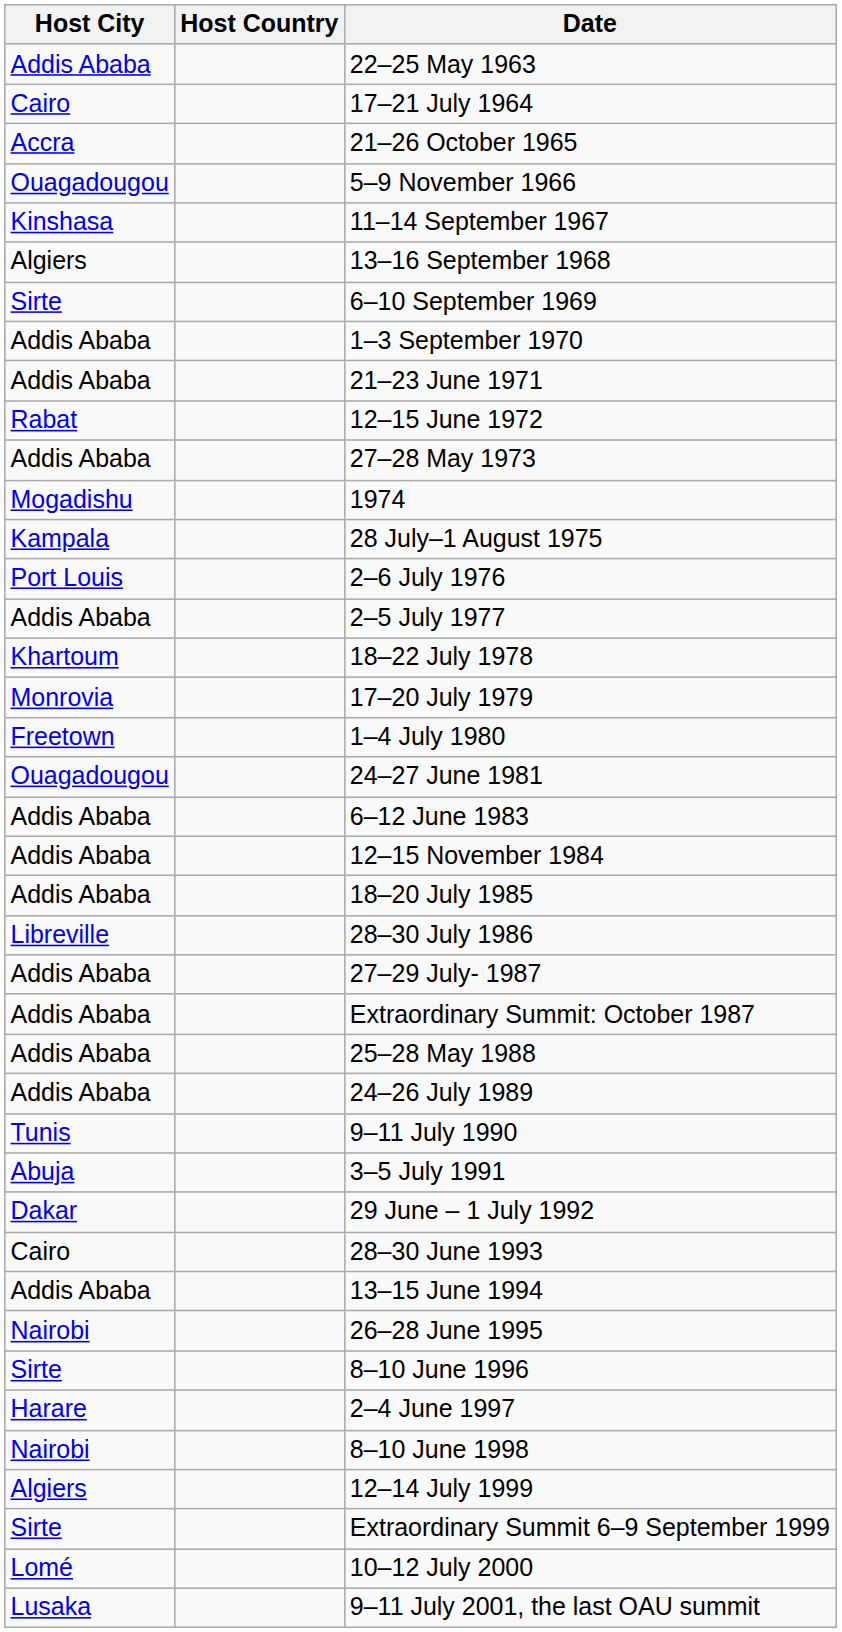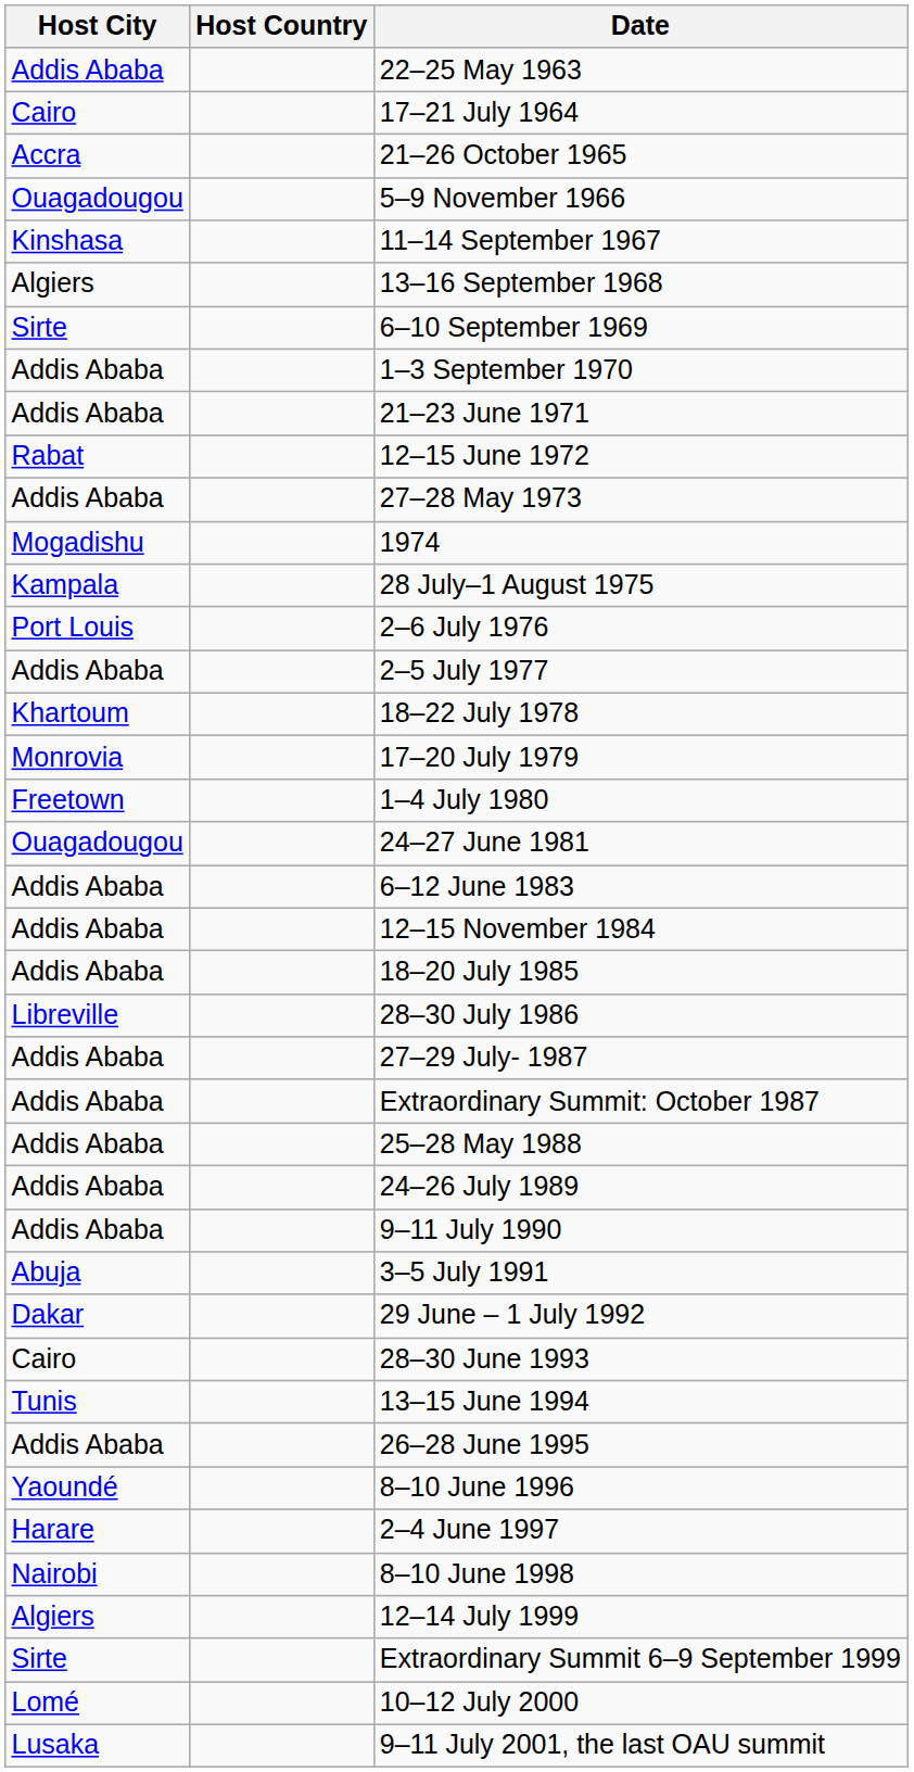 <table class="sortable wikitable">
 <tr>
 <th>Host City</th>
 <th>Host Country</th>
 <th>Date</th>
 </tr>
 <tr>
 <td><a href='#'>Addis Ababa</a></td>
 <td></td>
 <td>22–25 May 1963</td>
 </tr>
 <tr>
 <td><a href='#'>Cairo</a></td>
 <td></td>
 <td>17–21 July 1964</td>
 </tr>
 <tr>
 <td><a href='#'>Accra</a></td>
 <td></td>
 <td>21–26 October 1965</td>
 </tr>
 <tr>
 <td><a href='#'>Ouagadougou</a></td>
 <td></td>
 <td>5–9 November 1966</td>
 </tr>
 <tr>
 <td><a href='#'>Kinshasa</a></td>
 <td></td>
 <td>11–14 September 1967</td>
 </tr>
 <tr>
 <td>Algiers</td>
 <td></td>
 <td>13–16 September 1968</td>
 </tr>
 <tr>
 <td><a href='#'>Sirte</a></td>
 <td></td>
 <td>6–10 September 1969</td>
 </tr>
 <tr>
 <td>Addis Ababa</td>
 <td></td>
 <td>1–3 September 1970</td>
 </tr>
 <tr>
 <td>Addis Ababa</td>
 <td></td>
 <td>21–23 June 1971</td>
 </tr>
 <tr>
 <td><a href='#'>Rabat</a></td>
 <td></td>
 <td>12–15 June 1972</td>
 </tr>
 <tr>
 <td>Addis Ababa</td>
 <td></td>
 <td>27–28 May 1973</td>
 </tr>
 <tr>
 <td><a href='#'>Mogadishu</a></td>
 <td></td>
 <td>1974</td>
 </tr>
 <tr>
 <td><a href='#'>Kampala</a></td>
 <td></td>
 <td>28 July–1 August 1975</td>
 </tr>
 <tr>
 <td><a href='#'>Port Louis</a></td>
 <td></td>
 <td>2–6 July 1976</td>
 </tr>
 <tr>
 <td>Addis Ababa</td>
 <td></td>
 <td>2–5 July 1977</td>
 </tr>
 <tr>
 <td><a href='#'>Khartoum</a></td>
 <td></td>
 <td>18–22 July 1978</td>
 </tr>
 <tr>
 <td><a href='#'>Monrovia</a></td>
 <td></td>
 <td>17–20 July 1979</td>
 </tr>
 <tr>
 <td><a href='#'>Freetown</a></td>
 <td></td>
 <td>1–4 July 1980</td>
 </tr>
 <tr>
 <td><a href='#'>Ouagadougou</a></td>
 <td></td>
 <td>24–27 June 1981</td>
 </tr>
 <tr>
 <td>Addis Ababa</td>
 <td></td>
 <td>6–12 June 1983</td>
 </tr>
 <tr>
 <td>Addis Ababa</td>
 <td></td>
 <td>12–15 November 1984</td>
 </tr>
 <tr>
 <td>Addis Ababa</td>
 <td></td>
 <td>18–20 July 1985</td>
 </tr>
 <tr>
 <td><a href='#'>Libreville</a></td>
 <td></td>
 <td>28–30 July 1986</td>
 </tr>
 <tr>
 <td>Addis Ababa</td>
 <td></td>
 <td>27–29 July- 1987</td>
 </tr>
 <tr>
 <td>Addis Ababa</td>
 <td></td>
 <td>Extraordinary Summit: October 1987</td>
 </tr>
 <tr>
 <td>Addis Ababa</td>
 <td></td>
 <td>25–28 May 1988</td>
 </tr>
 <tr>
 <td>Addis Ababa</td>
 <td></td>
 <td>24–26 July 1989</td>
 </tr>
 <tr>
-<td><a href='#'>Tunis</a></td>
+<td>Addis Ababa</td>
 <td></td>
 <td>9–11 July 1990</td>
 </tr>
 <tr>
 <td><a href='#'>Abuja</a></td>
 <td></td>
 <td>3–5 July 1991</td>
 </tr>
 <tr>
 <td><a href='#'>Dakar</a></td>
 <td></td>
 <td>29 June – 1 July 1992</td>
 </tr>
 <tr>
 <td>Cairo</td>
 <td></td>
 <td>28–30 June 1993</td>
 </tr>
 <tr>
-<td>Addis Ababa</td>
+<td><a href='#'>Tunis</a></td>
 <td></td>
 <td>13–15 June 1994</td>
 </tr>
 <tr>
-<td><a href='#'>Nairobi</a></td>
+<td>Addis Ababa</td>
 <td></td>
 <td>26–28 June 1995</td>
 </tr>
 <tr>
-<td><a href='#'>Sirte</a></td>
+<td><a href='#'>Yaoundé</a></td>
 <td></td>
 <td>8–10 June 1996</td>
 </tr>
 <tr>
 <td><a href='#'>Harare</a></td>
 <td></td>
 <td>2–4 June 1997</td>
 </tr>
 <tr>
 <td><a href='#'>Nairobi</a></td>
 <td></td>
 <td>8–10 June 1998</td>
 </tr>
 <tr>
 <td><a href='#'>Algiers</a></td>
 <td></td>
 <td>12–14 July 1999</td>
 </tr>
 <tr>
 <td><a href='#'>Sirte</a></td>
 <td></td>
 <td>Extraordinary Summit 6–9 September 1999</td>
 </tr>
 <tr>
 <td><a href='#'>Lomé</a></td>
 <td></td>
 <td>10–12 July 2000</td>
 </tr>
 <tr>
 <td><a href='#'>Lusaka</a></td>
 <td></td>
 <td>9–11 July 2001, the last OAU summit</td>
 </tr>
 </table>
